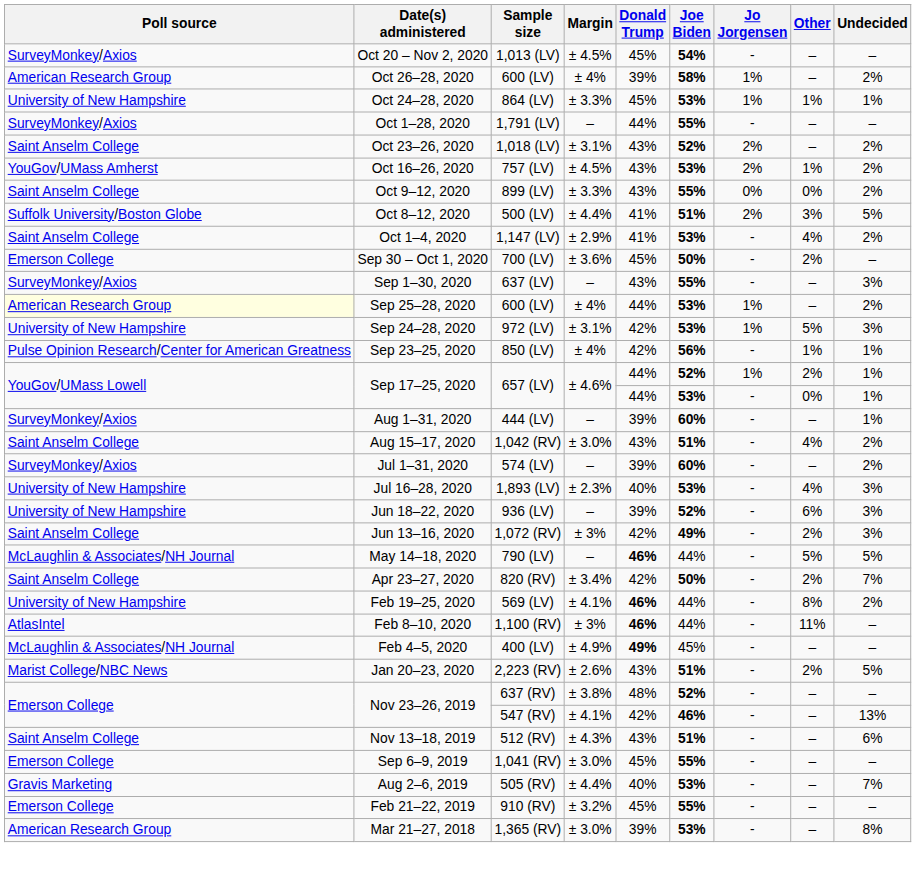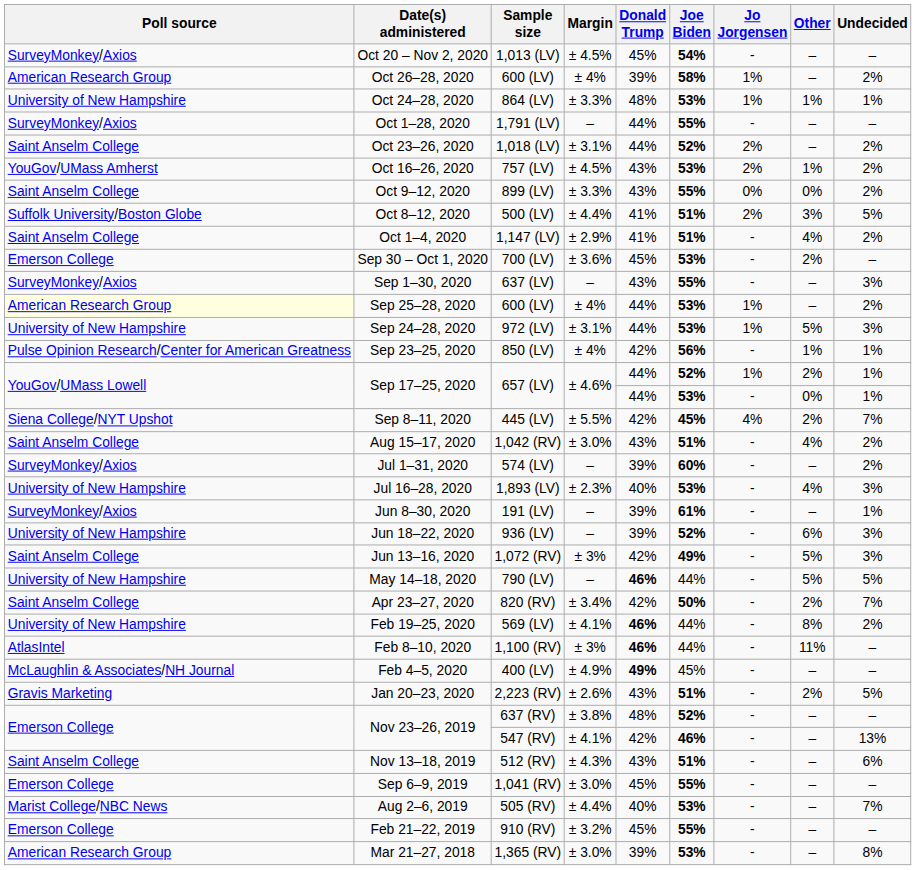 <table class="wikitable sortable" style="text-align:center;font-size:90%;line-height:17px">
 <tr>
 <th>Poll source</th>
 <th>Date(s)<br>administered</th>
 <th>Sample<br>size</th>
 <th>Margin<br></th>
 <th class="unsortable"><a href='#'>Donald<br>Trump</a><br><small></small></th>
 <th class="unsortable"><a href='#'>Joe<br>Biden</a><br><small></small></th>
 <th class="unsortable"><a href='#'>Jo<br>Jorgensen</a><br><small></small></th>
 <th class="unsortable"><a href='#'>Other</a></th>
 <th class="unsortable">Undecided</th>
 </tr>
 <tr>
 <td style="text-align:left;"><a href='#'>SurveyMonkey</a>/<a href='#'>Axios</a></td>
 <td>Oct 20 – Nov 2, 2020</td>
 <td>1,013 (LV)</td>
 <td>± 4.5%</td>
 <td>45%</td>
 <td><strong>54%</strong></td>
 <td>-</td>
 <td>–</td>
 <td>–</td>
 </tr>
 <tr>
 <td style="text-align:left;"><a href='#'>American Research Group</a></td>
 <td>Oct 26–28, 2020</td>
 <td>600 (LV)</td>
 <td>± 4%</td>
 <td>39%</td>
 <td><strong>58%</strong></td>
 <td>1%</td>
 <td>–</td>
 <td>2%</td>
 </tr>
 <tr>
 <td style="text-align:left;"><a href='#'>University of New Hampshire</a></td>
 <td>Oct 24–28, 2020</td>
 <td>864 (LV)</td>
 <td>± 3.3%</td>
-<td>45%</td>
+<td>48%</td>
 <td><strong>53%</strong></td>
 <td>1%</td>
 <td>1%</td>
 <td>1%</td>
 </tr>
 <tr>
 <td style="text-align:left;"><a href='#'>SurveyMonkey</a>/<a href='#'>Axios</a></td>
 <td>Oct 1–28, 2020</td>
 <td>1,791 (LV)</td>
 <td>–</td>
 <td>44%</td>
 <td><strong>55%</strong></td>
 <td>-</td>
 <td>–</td>
 <td>–</td>
 </tr>
 <tr>
 <td style="text-align:left;"><a href='#'>Saint Anselm College</a></td>
 <td>Oct 23–26, 2020</td>
 <td>1,018 (LV)</td>
 <td>± 3.1%</td>
-<td>43%</td>
+<td>44%</td>
 <td><strong>52%</strong></td>
 <td>2%</td>
 <td>–</td>
 <td>2%</td>
 </tr>
 <tr>
 <td style="text-align:left;"><a href='#'>YouGov</a>/<a href='#'>UMass Amherst</a></td>
 <td>Oct 16–26, 2020</td>
 <td>757 (LV)</td>
 <td>± 4.5%</td>
 <td>43%</td>
 <td><strong>53%</strong></td>
 <td>2%</td>
 <td>1%</td>
 <td>2%</td>
 </tr>
 <tr>
 <td style="text-align:left;"><a href='#'>Saint Anselm College</a></td>
 <td>Oct 9–12, 2020</td>
 <td>899 (LV)</td>
 <td>± 3.3%</td>
 <td>43%</td>
 <td><strong>55%</strong></td>
 <td>0%</td>
 <td>0%</td>
 <td>2%</td>
 </tr>
 <tr>
 <td style="text-align:left;"><a href='#'>Suffolk University</a>/<a href='#'>Boston Globe</a></td>
 <td>Oct 8–12, 2020</td>
 <td>500 (LV)</td>
 <td>± 4.4%</td>
 <td>41%</td>
 <td><strong>51%</strong></td>
 <td>2%</td>
 <td>3%</td>
 <td>5%</td>
 </tr>
 <tr>
 <td style="text-align:left;"><a href='#'>Saint Anselm College</a></td>
 <td>Oct 1–4, 2020</td>
 <td>1,147 (LV)</td>
 <td>± 2.9%</td>
 <td>41%</td>
-<td><strong>53%</strong></td>
+<td><strong>51%</strong></td>
 <td>-</td>
 <td>4%</td>
 <td>2%</td>
 </tr>
 <tr>
 <td style="text-align:left;"><a href='#'>Emerson College</a></td>
 <td>Sep 30 – Oct 1, 2020</td>
 <td>700 (LV)</td>
 <td>± 3.6%</td>
 <td>45%</td>
-<td><strong>50%</strong></td>
+<td><strong>53%</strong></td>
 <td>-</td>
 <td>2%</td>
 <td>–</td>
 </tr>
 <tr>
 <td style="text-align:left;"><a href='#'>SurveyMonkey</a>/<a href='#'>Axios</a></td>
 <td>Sep 1–30, 2020</td>
 <td>637 (LV)</td>
 <td>–</td>
 <td>43%</td>
 <td><strong>55%</strong></td>
 <td>-</td>
 <td>–</td>
 <td>3%</td>
 </tr>
 <tr>
 <td style="background: lightyellow; text-align:left;"><a href='#'>American Research Group</a></td>
 <td>Sep 25–28, 2020</td>
 <td>600 (LV)</td>
 <td>± 4%</td>
 <td>44%</td>
 <td><strong>53%</strong></td>
 <td>1%</td>
 <td>–</td>
 <td>2%</td>
 </tr>
 <tr>
 <td style="text-align:left;"><a href='#'>University of New Hampshire</a></td>
 <td>Sep 24–28, 2020</td>
 <td>972 (LV)</td>
 <td>± 3.1%</td>
-<td>42%</td>
+<td>44%</td>
 <td><strong>53%</strong></td>
 <td>1%</td>
 <td>5%</td>
 <td>3%</td>
 </tr>
 <tr>
 <td style="text-align:left;"><a href='#'>Pulse Opinion Research</a>/<a href='#'>Center for American Greatness</a></td>
 <td>Sep 23–25, 2020</td>
 <td>850 (LV)</td>
 <td>± 4%</td>
 <td>42%</td>
 <td><strong>56%</strong></td>
 <td>-</td>
 <td>1%</td>
 <td>1%</td>
 </tr>
 <tr>
 <td rowspan=2 style="text-align:left;"><a href='#'>YouGov</a>/<a href='#'>UMass Lowell</a></td>
 <td rowspan=2>Sep 17–25, 2020</td>
 <td rowspan=2>657 (LV)</td>
 <td rowspan=2>± 4.6%</td>
 <td>44%</td>
 <td><strong>52%</strong></td>
 <td>1%</td>
 <td>2%</td>
 <td>1%</td>
 </tr>
 <tr>
 <td>44%</td>
 <td><strong>53%</strong></td>
 <td>-</td>
 <td>0%</td>
 <td>1%</td>
 </tr>
 <tr>
-<td style="text-align:left;"><a href='#'>SurveyMonkey</a>/<a href='#'>Axios</a></td>
-<td>Aug 1–31, 2020</td>
-<td>444 (LV)</td>
-<td>–</td>
-<td>39%</td>
-<td><strong>60%</strong></td>
-<td>-</td>
-<td>–</td>
-<td>1%</td>
+<td style="text-align:left;"><a href='#'>Siena College</a>/<a href='#'>NYT Upshot</a></td>
+<td>Sep 8–11, 2020</td>
+<td>445 (LV)</td>
+<td>± 5.5%</td>
+<td>42%</td>
+<td><strong>45%</strong></td>
+<td>4%</td>
+<td>2%</td>
+<td>7%</td>
 </tr>
 <tr>
 <td style="text-align:left;"><a href='#'>Saint Anselm College</a></td>
 <td>Aug 15–17, 2020</td>
 <td>1,042 (RV)</td>
 <td>± 3.0%</td>
 <td>43%</td>
 <td><strong>51%</strong></td>
 <td>-</td>
 <td>4%</td>
 <td>2%</td>
 </tr>
 <tr>
 <td style="text-align:left;"><a href='#'>SurveyMonkey</a>/<a href='#'>Axios</a></td>
 <td>Jul 1–31, 2020</td>
 <td>574 (LV)</td>
 <td>–</td>
 <td>39%</td>
 <td><strong>60%</strong></td>
 <td>-</td>
 <td>–</td>
 <td>2%</td>
 </tr>
 <tr>
 <td style="text-align:left;"><a href='#'>University of New Hampshire</a></td>
 <td>Jul 16–28, 2020</td>
 <td>1,893 (LV)</td>
 <td>± 2.3%</td>
 <td>40%</td>
 <td><strong>53%</strong></td>
 <td>-</td>
 <td>4%</td>
 <td>3%</td>
 </tr>
 <tr>
+<td style="text-align:left;"><a href='#'>SurveyMonkey</a>/<a href='#'>Axios</a></td>
+<td>Jun 8–30, 2020</td>
+<td>191 (LV)</td>
+<td>–</td>
+<td>39%</td>
+<td><strong>61%</strong></td>
+<td>-</td>
+<td>–</td>
+<td>1%</td>
+</tr>
+<tr>
 <td style="text-align:left;"><a href='#'>University of New Hampshire</a></td>
 <td>Jun 18–22, 2020</td>
 <td>936 (LV)</td>
 <td>–</td>
 <td>39%</td>
 <td><strong>52%</strong></td>
 <td>-</td>
 <td>6%</td>
 <td>3%</td>
 </tr>
 <tr>
 <td style="text-align:left;"><a href='#'>Saint Anselm College</a></td>
 <td>Jun 13–16, 2020</td>
 <td>1,072 (RV)</td>
 <td>± 3%</td>
 <td>42%</td>
 <td><strong>49%</strong></td>
 <td>-</td>
-<td>2%</td>
+<td>5%</td>
 <td>3%</td>
 </tr>
 <tr>
-<td style="text-align:left;"><a href='#'>McLaughlin & Associates</a>/<a href='#'>NH Journal</a></td>
+<td style="text-align:left;"><a href='#'>University of New Hampshire</a></td>
 <td>May 14–18, 2020</td>
 <td>790 (LV)</td>
 <td>–</td>
 <td><strong>46%</strong></td>
 <td>44%</td>
 <td>-</td>
 <td>5%</td>
 <td>5%</td>
 </tr>
 <tr>
 <td style="text-align:left;"><a href='#'>Saint Anselm College</a></td>
 <td>Apr 23–27, 2020</td>
 <td>820 (RV)</td>
 <td>± 3.4%</td>
 <td>42%</td>
 <td><strong>50%</strong></td>
 <td>-</td>
 <td>2%</td>
 <td>7%</td>
 </tr>
 <tr>
 <td style="text-align:left;"><a href='#'>University of New Hampshire</a></td>
 <td>Feb 19–25, 2020</td>
 <td>569 (LV)</td>
 <td>± 4.1%</td>
 <td><strong>46%</strong></td>
 <td>44%</td>
 <td>-</td>
 <td>8%</td>
 <td>2%</td>
 </tr>
 <tr>
 <td style="text-align:left;"><a href='#'>AtlasIntel</a></td>
 <td>Feb 8–10, 2020</td>
 <td>1,100 (RV)</td>
 <td>± 3%</td>
 <td><strong>46%</strong></td>
 <td>44%</td>
 <td>-</td>
 <td>11%</td>
 <td>–</td>
 </tr>
 <tr>
 <td style="text-align:left;"><a href='#'>McLaughlin & Associates</a>/<a href='#'>NH Journal</a></td>
 <td>Feb 4–5, 2020</td>
 <td>400 (LV)</td>
 <td>± 4.9%</td>
 <td><strong>49%</strong></td>
 <td>45%</td>
 <td>-</td>
 <td>–</td>
 <td>–</td>
 </tr>
 <tr>
-<td style="text-align:left;"><a href='#'>Marist College</a>/<a href='#'>NBC News</a></td>
+<td style="text-align:left;"><a href='#'>Gravis Marketing</a></td>
 <td>Jan 20–23, 2020</td>
 <td>2,223 (RV)</td>
 <td>± 2.6%</td>
 <td>43%</td>
 <td><strong>51%</strong></td>
 <td>-</td>
 <td>2%</td>
 <td>5%</td>
 </tr>
 <tr>
 <td rowspan="2" style="text-align:left;"><a href='#'>Emerson College</a></td>
 <td rowspan="2">Nov 23–26, 2019</td>
 <td>637 (RV)</td>
 <td>± 3.8%</td>
 <td>48%</td>
 <td><strong>52%</strong></td>
 <td>-</td>
 <td>–</td>
 <td>–</td>
 </tr>
 <tr>
 <td>547 (RV)</td>
 <td>± 4.1%</td>
 <td>42%</td>
 <td><strong>46%</strong></td>
 <td>-</td>
 <td>–</td>
 <td>13%</td>
 </tr>
 <tr>
 <td style="text-align:left;"><a href='#'>Saint Anselm College</a></td>
 <td>Nov 13–18, 2019</td>
 <td>512 (RV)</td>
 <td>± 4.3%</td>
 <td>43%</td>
 <td><strong>51%</strong></td>
 <td>-</td>
 <td>–</td>
 <td>6%</td>
 </tr>
 <tr>
 <td style="text-align:left;"><a href='#'>Emerson College</a></td>
 <td>Sep 6–9, 2019</td>
 <td>1,041 (RV)</td>
 <td>± 3.0%</td>
 <td>45%</td>
 <td><strong>55%</strong></td>
 <td>-</td>
 <td>–</td>
 <td>–</td>
 </tr>
 <tr>
-<td style="text-align:left;"><a href='#'>Gravis Marketing</a></td>
+<td style="text-align:left;"><a href='#'>Marist College</a>/<a href='#'>NBC News</a></td>
 <td>Aug 2–6, 2019</td>
 <td>505 (RV)</td>
 <td>± 4.4%</td>
 <td>40%</td>
 <td><strong>53%</strong></td>
 <td>-</td>
 <td>–</td>
 <td>7%</td>
 </tr>
 <tr>
 <td style="text-align:left;"><a href='#'>Emerson College</a></td>
 <td>Feb 21–22, 2019</td>
 <td>910 (RV)</td>
 <td>± 3.2%</td>
 <td>45%</td>
 <td><strong>55%</strong></td>
 <td>-</td>
 <td>–</td>
 <td>–</td>
 </tr>
 <tr>
 <td style="text-align:left;"><a href='#'>American Research Group</a></td>
 <td>Mar 21–27, 2018</td>
 <td>1,365 (RV)</td>
 <td>± 3.0%</td>
 <td>39%</td>
 <td><strong>53%</strong></td>
 <td>-</td>
 <td>–</td>
 <td>8%</td>
 </tr>
 </table>
